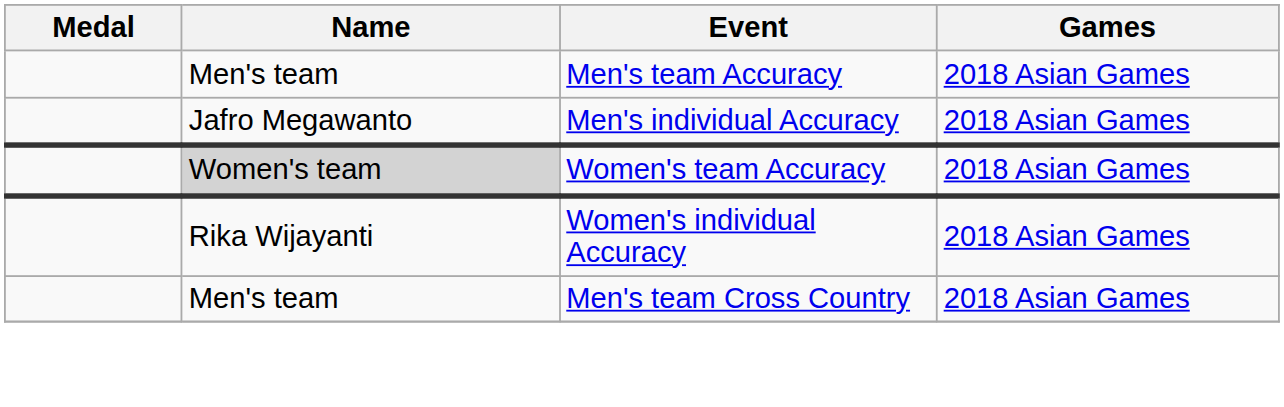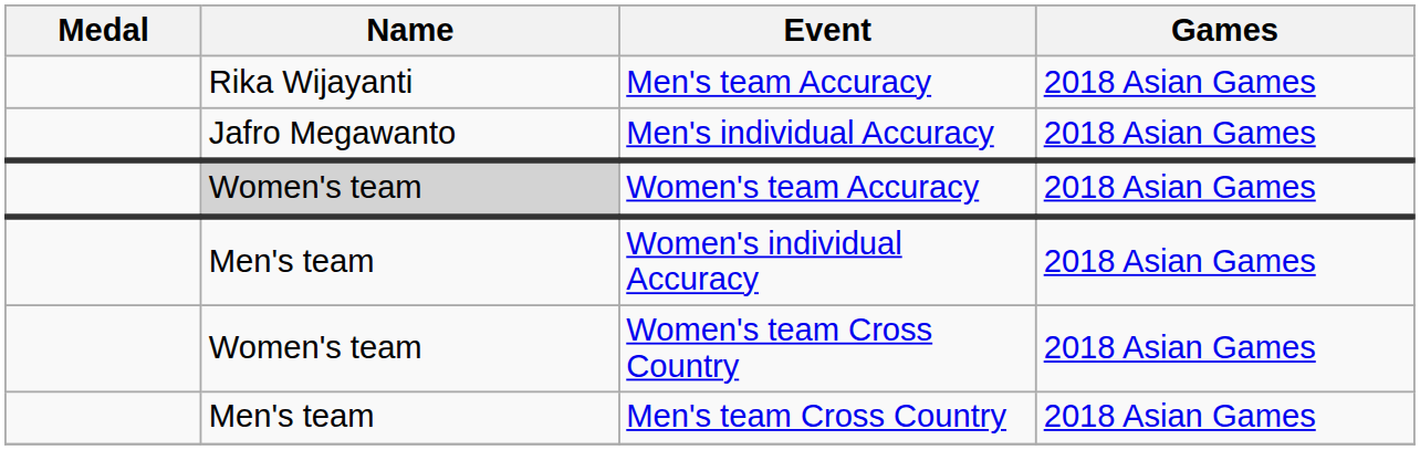 <table class="wikitable sortable" style="font-size:100%">
 <tr>
 <th width="90">Medal</th>
 <th width="200">Name</th>
 <th width="200">Event</th>
 <th width="180">Games</th>
 </tr>
 <tr>
 <td></td>
-<td>Men's team<br></td>
+<td>Rika Wijayanti</td>
 <td><a href='#'>Men's team Accuracy</a></td>
 <td><a href='#'>2018 Asian Games</a></td>
 </tr>
 <tr>
 <td></td>
 <td>Jafro Megawanto</td>
 <td><a href='#'>Men's individual Accuracy</a></td>
 <td><a href='#'>2018 Asian Games</a></td>
 </tr>
 <tr style="border-top: 3px solid #333333;">
 <td></td>
 <td style="background: lightgrey;">Women's team<br></td>
 <td><a href='#'>Women's team Accuracy</a></td>
 <td><a href='#'>2018 Asian Games</a></td>
 </tr>
 <tr style="border-top: 3px solid #333333;">
 <td></td>
-<td>Rika Wijayanti</td>
+<td>Men's team<br></td>
 <td><a href='#'>Women's individual Accuracy</a></td>
+<td><a href='#'>2018 Asian Games</a></td>
+</tr>
+<tr>
+<td></td>
+<td>Women's team<br></td>
+<td><a href='#'>Women's team Cross Country</a></td>
 <td><a href='#'>2018 Asian Games</a></td>
 </tr>
 <tr>
 <td></td>
 <td>Men's team<br></td>
 <td><a href='#'>Men's team Cross Country</a></td>
 <td><a href='#'>2018 Asian Games</a></td>
 </tr>
 <tr>
 </tr>
 </table>
